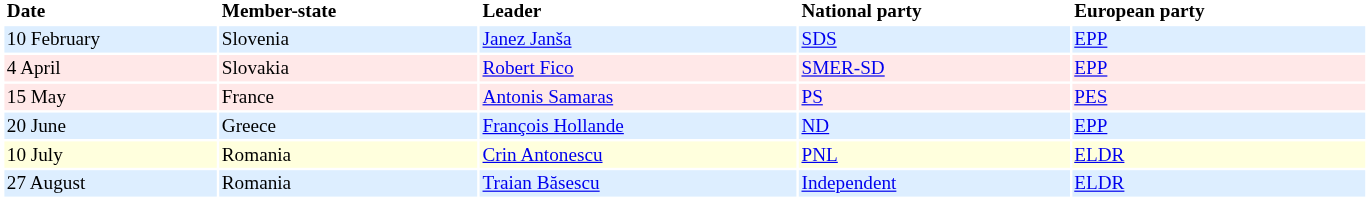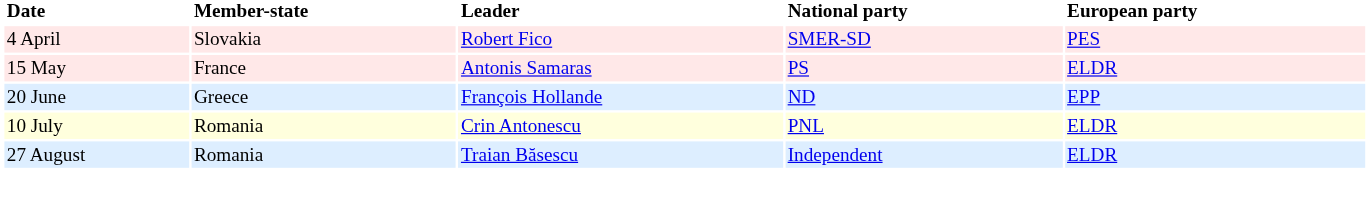 <table border=0 cellpadding=2 cellspacing=2 width=90%>
 <tr ----bgcolor=lightgrey>
 <td><strong>Date</strong></td>
 <td><strong>Member-state</strong></td>
 <td><strong>Leader</strong></td>
 <td><strong>National party</strong></td>
 <td><strong>European party</strong></td>
 </tr>
-<tr ---- bgcolor=#DDEEFF>
-<td>10 February</td>
-<td>Slovenia</td>
-<td><a href='#'>Janez Janša</a></td>
-<td><a href='#'>SDS</a></td>
-<td><a href='#'>EPP</a></td>
-</tr>
 <tr ---- bgcolor=#FFE8E8>
 <td>4 April</td>
 <td>Slovakia</td>
 <td><a href='#'>Robert Fico</a></td>
 <td><a href='#'>SMER-SD</a></td>
-<td><a href='#'>EPP</a></td>
+<td><a href='#'>PES</a></td>
 </tr>
 <tr ---- bgcolor=#FFE8E8>
 <td>15 May</td>
 <td>France</td>
 <td><a href='#'>Antonis Samaras</a></td>
 <td><a href='#'>PS</a></td>
-<td><a href='#'>PES</a></td>
+<td><a href='#'>ELDR</a></td>
 </tr>
 <tr ---- bgcolor=#DDEEFF>
 <td>20 June</td>
 <td>Greece</td>
 <td><a href='#'>François Hollande</a></td>
 <td><a href='#'>ND</a></td>
 <td><a href='#'>EPP</a></td>
 </tr>
 <tr ---- bgcolor=#FFFFDD>
 <td>10 July</td>
 <td>Romania</td>
 <td><a href='#'>Crin Antonescu</a></td>
 <td><a href='#'>PNL</a></td>
 <td><a href='#'>ELDR</a></td>
 </tr>
 <tr ---- bgcolor=#DDEEFF>
 <td>27 August</td>
 <td>Romania</td>
 <td><a href='#'>Traian Băsescu</a></td>
 <td><a href='#'>Independent</a></td>
 <td><a href='#'>ELDR</a></td>
 </tr>
 </table>
